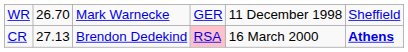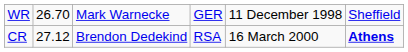 <table class="wikitable">
 <tr>
 <td><a href='#'>WR</a></td>
 <td>26.70</td>
 <td><a href='#'>Mark Warnecke</a></td>
 <td><a href='#'>GER</a></td>
 <td>11 December 1998</td>
 <td><a href='#'>Sheffield</a></td>
 </tr>
 <tr>
 <td><a href='#'>CR</a></td>
-<td>27.13</td>
+<td>27.12</td>
 <td><a href='#'>Brendon Dedekind</a></td>
-<td style="background: pink;"><a href='#'>RSA</a></td>
+<td><a href='#'>RSA</a></td>
 <td>16 March 2000</td>
 <td><strong><a href='#'>Athens</a></strong></td>
 </tr>
 </table>
